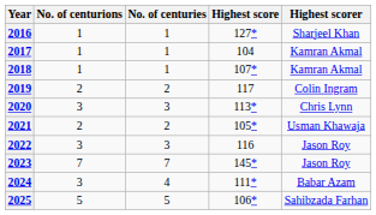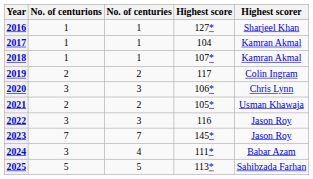 <table class="wikitable sortable" style="text-align:center">
 <tr>
 <th>Year</th>
 <th>No. of centurions</th>
 <th>No. of centuries</th>
 <th>Highest score</th>
 <th>Highest scorer</th>
 </tr>
 <tr>
 <th><a href='#'>2016</a></th>
 <td>1</td>
 <td>1</td>
 <td>127<a href='#'>*</a></td>
 <td><a href='#'>Sharjeel Khan</a></td>
 </tr>
 <tr>
 <th><a href='#'>2017</a></th>
 <td>1</td>
 <td>1</td>
 <td>104</td>
 <td><a href='#'>Kamran Akmal</a></td>
 </tr>
 <tr>
 <th><a href='#'>2018</a></th>
 <td>1</td>
 <td>1</td>
 <td>107<a href='#'>*</a></td>
 <td><a href='#'>Kamran Akmal</a></td>
 </tr>
 <tr>
 <th><a href='#'>2019</a></th>
 <td>2</td>
 <td>2</td>
 <td>117</td>
 <td><a href='#'>Colin Ingram</a></td>
 </tr>
 <tr>
 <th><a href='#'>2020</a></th>
 <td>3</td>
 <td>3</td>
-<td>113<a href='#'>*</a></td>
+<td>106<a href='#'>*</a></td>
 <td><a href='#'>Chris Lynn</a></td>
 </tr>
 <tr>
 <th><a href='#'>2021</a></th>
 <td>2</td>
 <td>2</td>
 <td>105<a href='#'>*</a></td>
 <td><a href='#'>Usman Khawaja</a></td>
 </tr>
 <tr>
 <th><a href='#'>2022</a></th>
 <td>3</td>
 <td>3</td>
 <td>116</td>
 <td><a href='#'>Jason Roy</a></td>
 </tr>
 <tr>
 <th><a href='#'>2023</a></th>
 <td>7</td>
 <td>7</td>
 <td>145<a href='#'>*</a></td>
 <td><a href='#'>Jason Roy</a></td>
 </tr>
 <tr>
 <th><a href='#'>2024</a></th>
 <td>3</td>
 <td>4</td>
 <td>111<a href='#'>*</a></td>
 <td><a href='#'>Babar Azam</a></td>
 </tr>
 <tr>
 <th><a href='#'>2025</a></th>
 <td>5</td>
 <td>5</td>
-<td>106<a href='#'>*</a></td>
+<td>113<a href='#'>*</a></td>
 <td><a href='#'>Sahibzada Farhan</a></td>
 </tr>
 </table>
